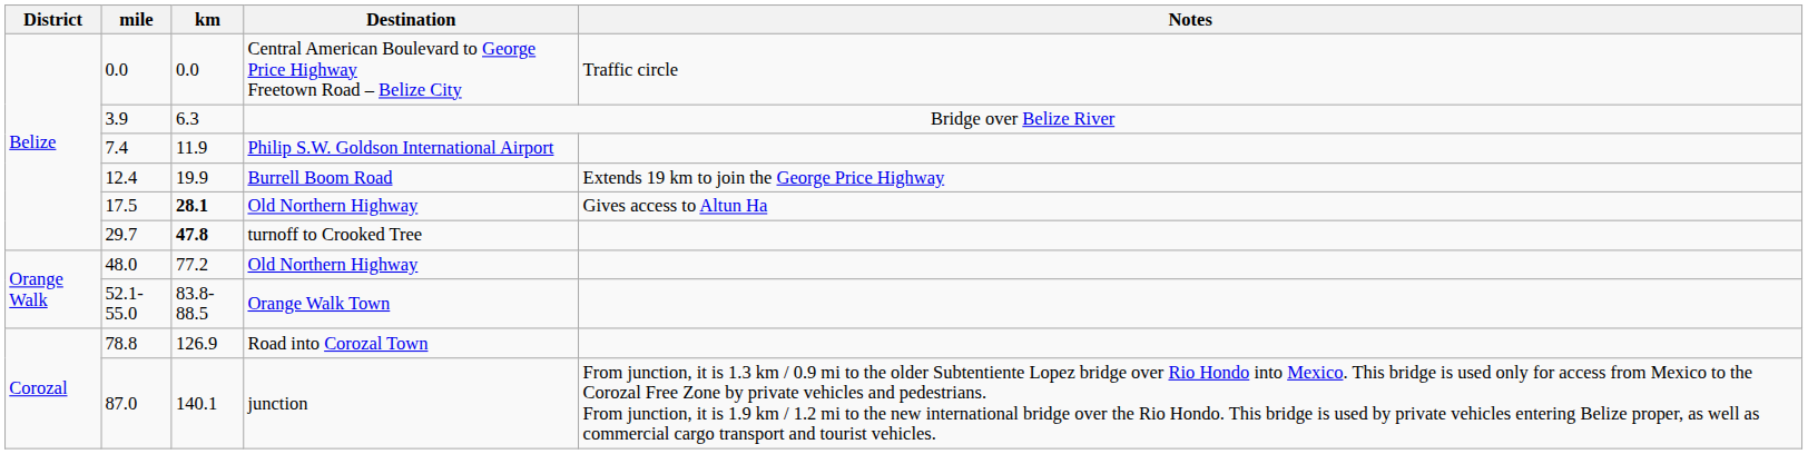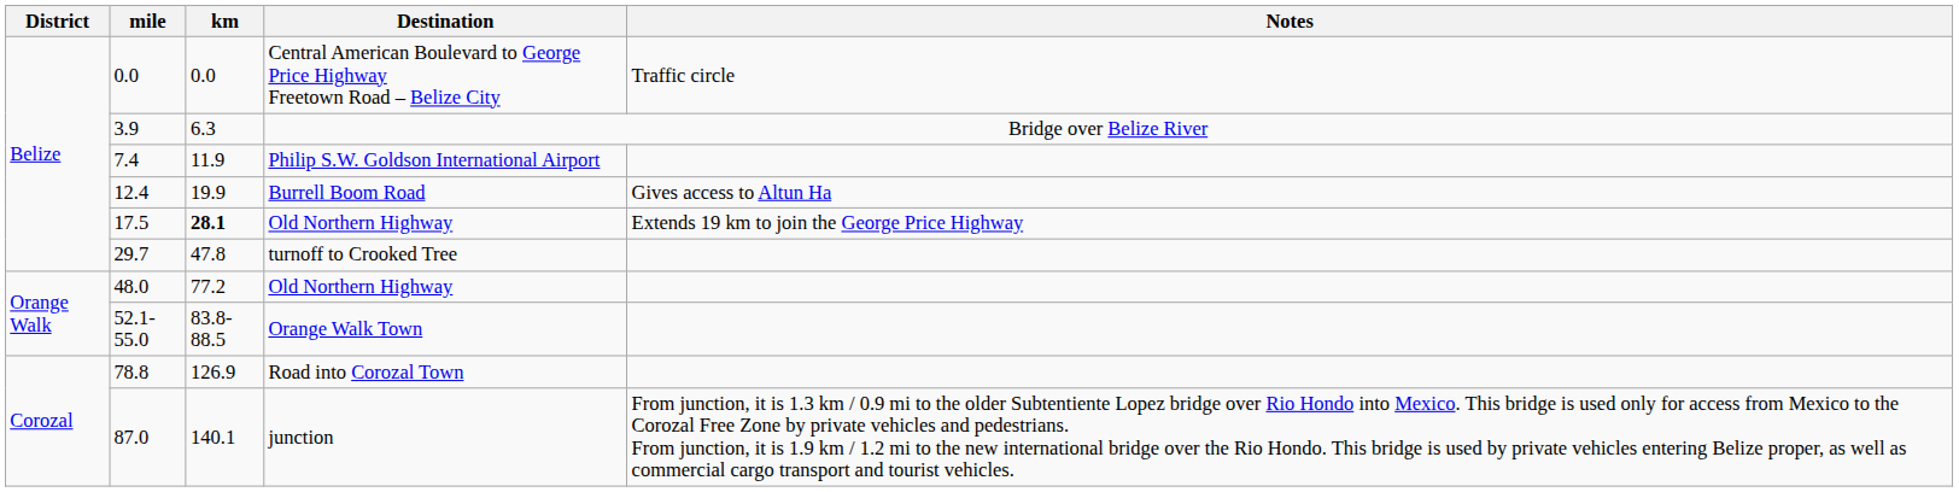 <table class=wikitable>
 <tr>
 <th>District</th>
 <th>mile</th>
 <th>km</th>
 <th>Destination</th>
 <th>Notes</th>
 </tr>
 <tr>
 <td rowspan=6><a href='#'>Belize</a></td>
 <td>0.0</td>
 <td>0.0</td>
 <td>Central American Boulevard to <a href='#'>George Price Highway</a><br> Freetown Road – <a href='#'>Belize City</a></td>
 <td>Traffic circle</td>
 </tr>
 <tr>
 <td>3.9</td>
 <td>6.3</td>
 <td colspan=2 align=center>Bridge over <a href='#'>Belize River</a></td>
 </tr>
 <tr>
 <td>7.4</td>
 <td>11.9</td>
 <td><a href='#'>Philip S.W. Goldson International Airport</a></td>
 <td></td>
 </tr>
 <tr>
 <td>12.4</td>
 <td>19.9</td>
 <td><a href='#'>Burrell Boom Road</a></td>
-<td>Extends 19 km to join the <a href='#'>George Price Highway</a></td>
+<td>Gives access to <a href='#'>Altun Ha</a></td>
 </tr>
 <tr>
 <td>17.5</td>
 <td><strong>28.1</strong></td>
 <td><a href='#'>Old Northern Highway</a></td>
-<td>Gives access to <a href='#'>Altun Ha</a></td>
+<td>Extends 19 km to join the <a href='#'>George Price Highway</a></td>
 </tr>
 <tr>
 <td>29.7</td>
-<td><strong>47.8</strong></td>
+<td>47.8</td>
 <td>turnoff to Crooked Tree</td>
 <td></td>
 </tr>
 <tr>
 <td rowspan=2><a href='#'>Orange Walk</a></td>
 <td>48.0</td>
 <td>77.2</td>
 <td><a href='#'>Old Northern Highway</a></td>
 <td></td>
 </tr>
 <tr>
 <td>52.1-55.0</td>
 <td>83.8-88.5</td>
 <td><a href='#'>Orange Walk Town</a></td>
 <td></td>
 </tr>
 <tr>
 <td rowspan=2><a href='#'>Corozal</a></td>
 <td>78.8</td>
 <td>126.9</td>
 <td>Road into <a href='#'>Corozal Town</a></td>
 <td></td>
 </tr>
 <tr>
 <td>87.0</td>
 <td>140.1</td>
 <td>junction</td>
 <td>From junction, it is 1.3 km / 0.9 mi to the older Subtentiente Lopez bridge over <a href='#'>Rio Hondo</a> into <a href='#'>Mexico</a>.  This bridge is used only for access from Mexico to the Corozal Free Zone by private vehicles and pedestrians.<br> From junction, it is 1.9 km / 1.2 mi to the new international bridge over the Rio Hondo.  This bridge is used by private vehicles entering Belize proper, as well as commercial cargo transport and tourist vehicles.</td>
 </tr>
 </table>
